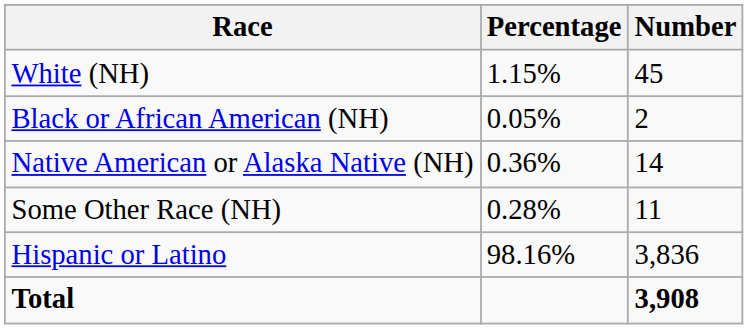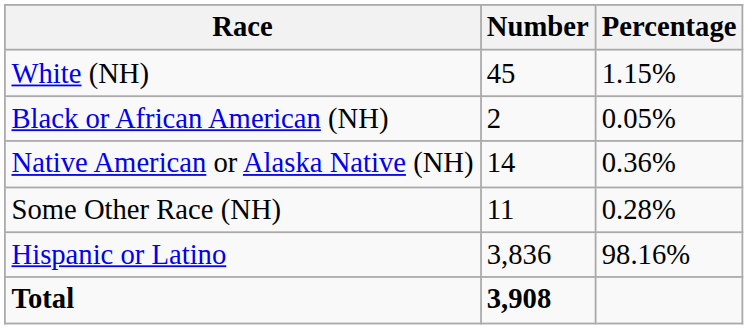 <table class="wikitable">
 <tr>
 <th>Race</th>
+<th>Number</th>
 <th>Percentage</th>
-<th>Number</th>
 </tr>
 <tr>
 <td><a href='#'>White</a> (NH)</td>
+<td>45</td>
 <td>1.15%</td>
-<td>45</td>
 </tr>
 <tr>
 <td><a href='#'>Black or African American</a> (NH)</td>
+<td>2</td>
 <td>0.05%</td>
-<td>2</td>
 </tr>
 <tr>
 <td><a href='#'>Native American</a> or <a href='#'>Alaska Native</a> (NH)</td>
+<td>14</td>
 <td>0.36%</td>
-<td>14</td>
 </tr>
 <tr>
 <td>Some Other Race (NH)</td>
+<td>11</td>
 <td>0.28%</td>
-<td>11</td>
 </tr>
 <tr>
 <td><a href='#'>Hispanic or Latino</a></td>
+<td>3,836</td>
 <td>98.16%</td>
-<td>3,836</td>
 </tr>
 <tr>
 <td><strong>Total</strong></td>
+<td><strong>3,908</strong></td>
 <td></td>
-<td><strong>3,908</strong></td>
 </tr>
 </table>
